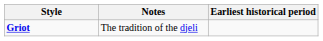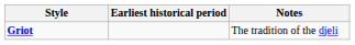 <table class="wikitable">
 <tr>
 <th width="30%">Style</th>
+<th width="35%">Earliest historical period</th>
 <th width="35%">Notes</th>
-<th width="35%">Earliest historical period</th>
 </tr>
 <tr>
 <td><strong><a href='#'>Griot</a></strong></td>
+<td></td>
 <td>The tradition of the <a href='#'>djeli</a></td>
-<td></td>
 </tr>
 </table>
